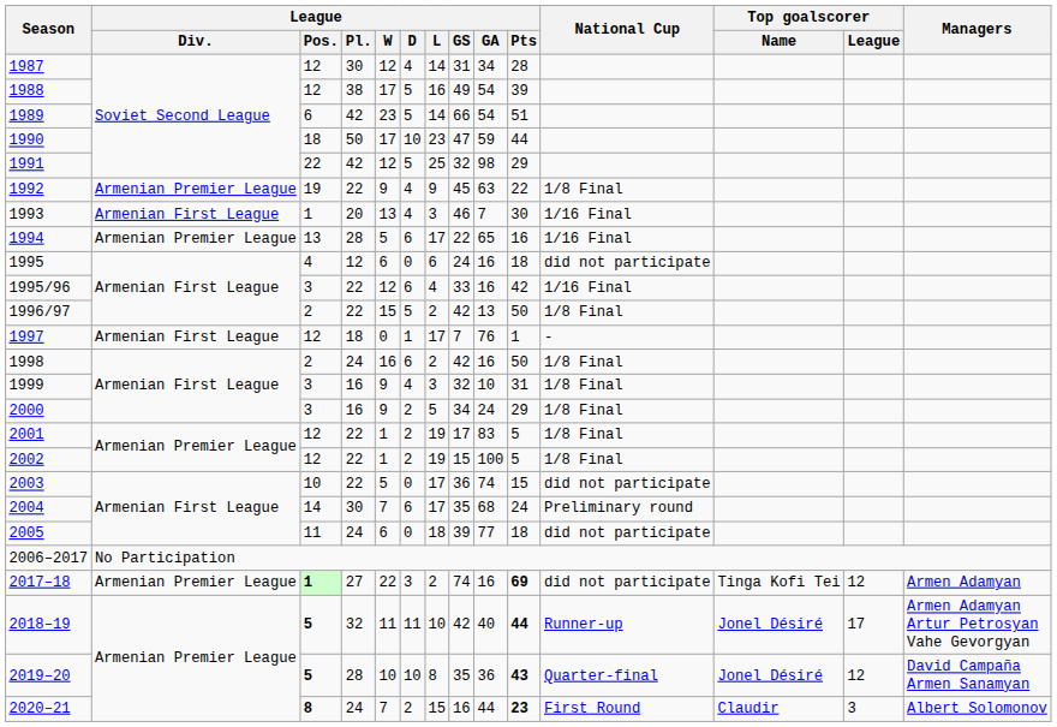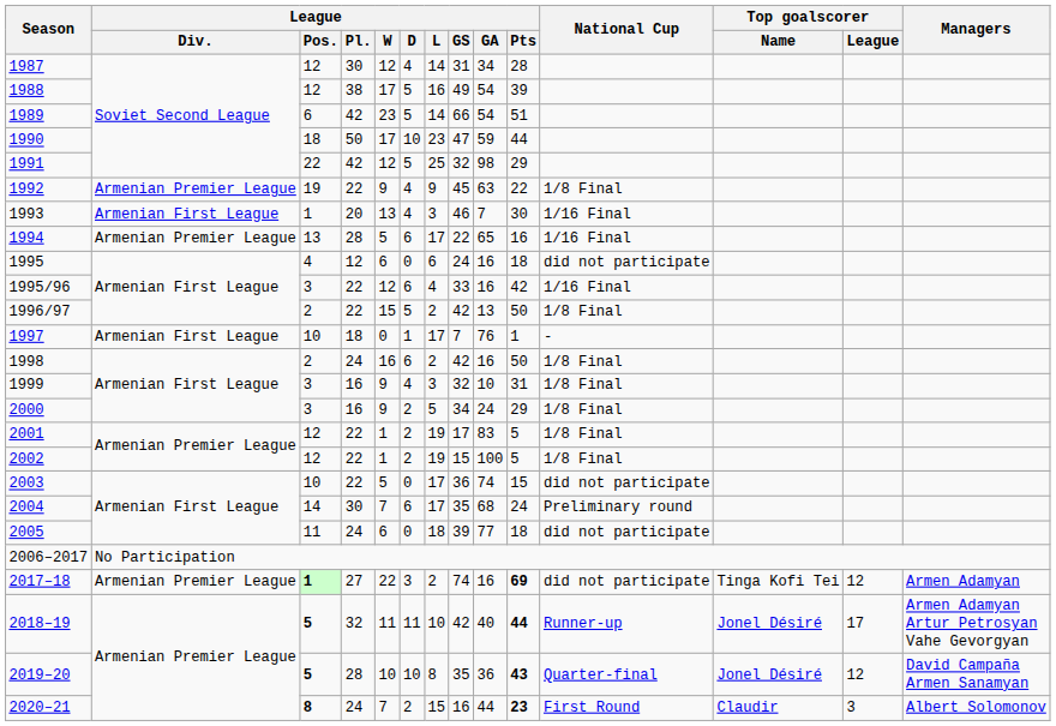 <table class="wikitable mw-collapsible mw-collapsed"  style="font-size:90%; text-align:left;">
 <tr>
 <th rowspan="2">Season</th>
 <th colspan="9">League</th>
 <th rowspan="2">National Cup</th>
 <th colspan="2">Top goalscorer</th>
 <th rowspan="2">Managers</th>
 </tr>
 <tr>
 <th>Div.</th>
 <th>Pos.</th>
 <th>Pl.</th>
 <th>W</th>
 <th>D</th>
 <th>L</th>
 <th>GS</th>
 <th>GA</th>
 <th>Pts</th>
 <th>Name</th>
 <th>League</th>
 </tr>
 <tr>
 <td><a href='#'>1987</a></td>
 <td rowspan="5"><a href='#'>Soviet Second League</a></td>
 <td>12</td>
 <td>30</td>
 <td>12</td>
 <td>4</td>
 <td>14</td>
 <td>31</td>
 <td>34</td>
 <td>28</td>
 <td></td>
 <td></td>
 <td></td>
 <td></td>
 </tr>
 <tr>
 <td><a href='#'>1988</a></td>
 <td>12</td>
 <td>38</td>
 <td>17</td>
 <td>5</td>
 <td>16</td>
 <td>49</td>
 <td>54</td>
 <td>39</td>
 <td></td>
 <td></td>
 <td></td>
 <td></td>
 </tr>
 <tr>
 <td><a href='#'>1989</a></td>
 <td>6</td>
 <td>42</td>
 <td>23</td>
 <td>5</td>
 <td>14</td>
 <td>66</td>
 <td>54</td>
 <td>51</td>
 <td></td>
 <td></td>
 <td></td>
 <td></td>
 </tr>
 <tr>
 <td><a href='#'>1990</a></td>
 <td>18</td>
 <td>50</td>
 <td>17</td>
 <td>10</td>
 <td>23</td>
 <td>47</td>
 <td>59</td>
 <td>44</td>
 <td></td>
 <td></td>
 <td></td>
 <td></td>
 </tr>
 <tr>
 <td><a href='#'>1991</a></td>
 <td>22</td>
 <td>42</td>
 <td>12</td>
 <td>5</td>
 <td>25</td>
 <td>32</td>
 <td>98</td>
 <td>29</td>
 <td></td>
 <td></td>
 <td></td>
 <td></td>
 </tr>
 <tr>
 <td><a href='#'>1992</a></td>
 <td><a href='#'>Armenian Premier League</a></td>
 <td>19</td>
 <td>22</td>
 <td>9</td>
 <td>4</td>
 <td>9</td>
 <td>45</td>
 <td>63</td>
 <td>22</td>
 <td>1/8 Final</td>
 <td></td>
 <td></td>
 <td></td>
 </tr>
 <tr>
 <td>1993</td>
 <td><a href='#'>Armenian First League</a></td>
 <td>1</td>
 <td>20</td>
 <td>13</td>
 <td>4</td>
 <td>3</td>
 <td>46</td>
 <td>7</td>
 <td>30</td>
 <td>1/16 Final</td>
 <td></td>
 <td></td>
 <td></td>
 </tr>
 <tr>
 <td><a href='#'>1994</a></td>
 <td>Armenian Premier League</td>
 <td>13</td>
 <td>28</td>
 <td>5</td>
 <td>6</td>
 <td>17</td>
 <td>22</td>
 <td>65</td>
 <td>16</td>
 <td>1/16 Final</td>
 <td></td>
 <td></td>
 <td></td>
 </tr>
 <tr>
 <td>1995</td>
 <td rowspan="3">Armenian First League</td>
 <td>4</td>
 <td>12</td>
 <td>6</td>
 <td>0</td>
 <td>6</td>
 <td>24</td>
 <td>16</td>
 <td>18</td>
 <td>did not participate</td>
 <td></td>
 <td></td>
 <td></td>
 </tr>
 <tr>
 <td>1995/96</td>
 <td>3</td>
 <td>22</td>
 <td>12</td>
 <td>6</td>
 <td>4</td>
 <td>33</td>
 <td>16</td>
 <td>42</td>
 <td>1/16 Final</td>
 <td></td>
 <td></td>
 <td></td>
 </tr>
 <tr>
 <td>1996/97</td>
 <td>2</td>
 <td>22</td>
 <td>15</td>
 <td>5</td>
 <td>2</td>
 <td>42</td>
 <td>13</td>
 <td>50</td>
 <td>1/8 Final</td>
 <td></td>
 <td></td>
 <td></td>
 </tr>
 <tr>
 <td><a href='#'>1997</a></td>
 <td>Armenian First League</td>
-<td>12</td>
+<td>10</td>
 <td>18</td>
 <td>0</td>
 <td>1</td>
 <td>17</td>
 <td>7</td>
 <td>76</td>
 <td>1</td>
 <td>-</td>
 <td></td>
 <td></td>
 <td></td>
 </tr>
 <tr>
 <td>1998</td>
 <td rowspan="3">Armenian First League</td>
 <td>2</td>
 <td>24</td>
 <td>16</td>
 <td>6</td>
 <td>2</td>
 <td>42</td>
 <td>16</td>
 <td>50</td>
 <td>1/8 Final</td>
 <td></td>
 <td></td>
 <td></td>
 </tr>
 <tr>
 <td>1999</td>
 <td>3</td>
 <td>16</td>
 <td>9</td>
 <td>4</td>
 <td>3</td>
 <td>32</td>
 <td>10</td>
 <td>31</td>
 <td>1/8 Final</td>
 <td></td>
 <td></td>
 <td></td>
 </tr>
 <tr>
 <td><a href='#'>2000</a></td>
 <td>3</td>
 <td>16</td>
 <td>9</td>
 <td>2</td>
 <td>5</td>
 <td>34</td>
 <td>24</td>
 <td>29</td>
 <td>1/8 Final</td>
 <td></td>
 <td></td>
 <td></td>
 </tr>
 <tr>
 <td><a href='#'>2001</a></td>
 <td rowspan="2">Armenian Premier League</td>
 <td>12</td>
 <td>22</td>
 <td>1</td>
 <td>2</td>
 <td>19</td>
 <td>17</td>
 <td>83</td>
 <td>5</td>
 <td>1/8 Final</td>
 <td></td>
 <td></td>
 <td></td>
 </tr>
 <tr>
 <td><a href='#'>2002</a></td>
 <td>12</td>
 <td>22</td>
 <td>1</td>
 <td>2</td>
 <td>19</td>
 <td>15</td>
 <td>100</td>
 <td>5</td>
 <td>1/8 Final</td>
 <td></td>
 <td></td>
 <td></td>
 </tr>
 <tr>
 <td><a href='#'>2003</a></td>
 <td rowspan="3">Armenian First League</td>
 <td>10</td>
 <td>22</td>
 <td>5</td>
 <td>0</td>
 <td>17</td>
 <td>36</td>
 <td>74</td>
 <td>15</td>
 <td>did not participate</td>
 <td></td>
 <td></td>
 <td></td>
 </tr>
 <tr>
 <td><a href='#'>2004</a></td>
 <td>14</td>
 <td>30</td>
 <td>7</td>
 <td>6</td>
 <td>17</td>
 <td>35</td>
 <td>68</td>
 <td>24</td>
 <td>Preliminary round</td>
 <td></td>
 <td></td>
 <td></td>
 </tr>
 <tr>
 <td><a href='#'>2005</a></td>
 <td>11</td>
 <td>24</td>
 <td>6</td>
 <td>0</td>
 <td>18</td>
 <td>39</td>
 <td>77</td>
 <td>18</td>
 <td>did not participate</td>
 <td></td>
 <td></td>
 <td></td>
 </tr>
 <tr>
 <td>2006–2017</td>
 <td colspan="14">No Participation</td>
 </tr>
 <tr>
 <td><a href='#'>2017–18</a></td>
 <td>Armenian Premier League</td>
 <td style="background:#ccffcc;"><strong>1</strong></td>
 <td>27</td>
 <td>22</td>
 <td>3</td>
 <td>2</td>
 <td>74</td>
 <td>16</td>
 <td><strong>69</strong></td>
 <td>did not participate</td>
 <td> Tinga Kofi Tei</td>
 <td>12</td>
 <td> <a href='#'>Armen Adamyan</a></td>
 </tr>
 <tr>
 <td><a href='#'>2018–19</a></td>
 <td rowspan="3">Armenian Premier League</td>
 <td><strong>5</strong></td>
 <td>32</td>
 <td>11</td>
 <td>11</td>
 <td>10</td>
 <td>42</td>
 <td>40</td>
 <td><strong>44</strong></td>
 <td><a href='#'>Runner-up</a></td>
 <td> <a href='#'>Jonel Désiré</a></td>
 <td>17</td>
 <td> <a href='#'>Armen Adamyan</a><br> <a href='#'>Artur Petrosyan</a><br> Vahe Gevorgyan</td>
 </tr>
 <tr>
 <td><a href='#'>2019–20</a></td>
 <td><strong>5</strong></td>
 <td>28</td>
 <td>10</td>
 <td>10</td>
 <td>8</td>
 <td>35</td>
 <td>36</td>
 <td><strong>43</strong></td>
 <td><a href='#'>Quarter-final</a></td>
 <td> <a href='#'>Jonel Désiré</a></td>
 <td>12</td>
 <td> <a href='#'>David Campaña</a> <br>  <a href='#'>Armen Sanamyan</a> </td>
 </tr>
 <tr>
 <td><a href='#'>2020–21</a></td>
 <td><strong>8</strong></td>
 <td>24</td>
 <td>7</td>
 <td>2</td>
 <td>15</td>
 <td>16</td>
 <td>44</td>
 <td><strong>23</strong></td>
 <td><a href='#'>First Round</a></td>
 <td> <a href='#'>Claudir</a></td>
 <td>3</td>
 <td> <a href='#'>Albert Solomonov</a></td>
 </tr>
 </table>
